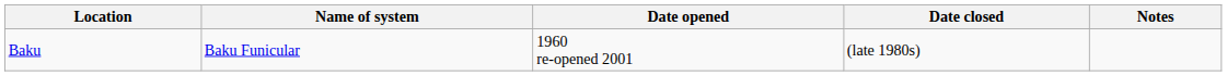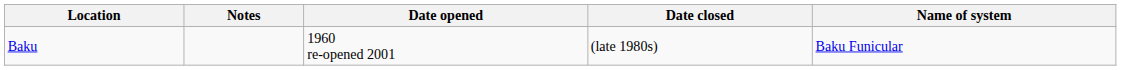 <table class="wikitable" width=100%>
 <tr>
 <th>Location</th>
-<th>Name of system</th>
+<th>Notes</th>
 <th>Date opened</th>
 <th>Date closed</th>
-<th>Notes</th>
+<th>Name of system</th>
 </tr>
 <tr>
 <td><a href='#'>Baku</a></td>
-<td><a href='#'>Baku Funicular</a></td>
+<td></td>
 <td>1960<br>re-opened 2001</td>
 <td>(late 1980s)</td>
-<td></td>
+<td><a href='#'>Baku Funicular</a></td>
 </tr>
 </table>
